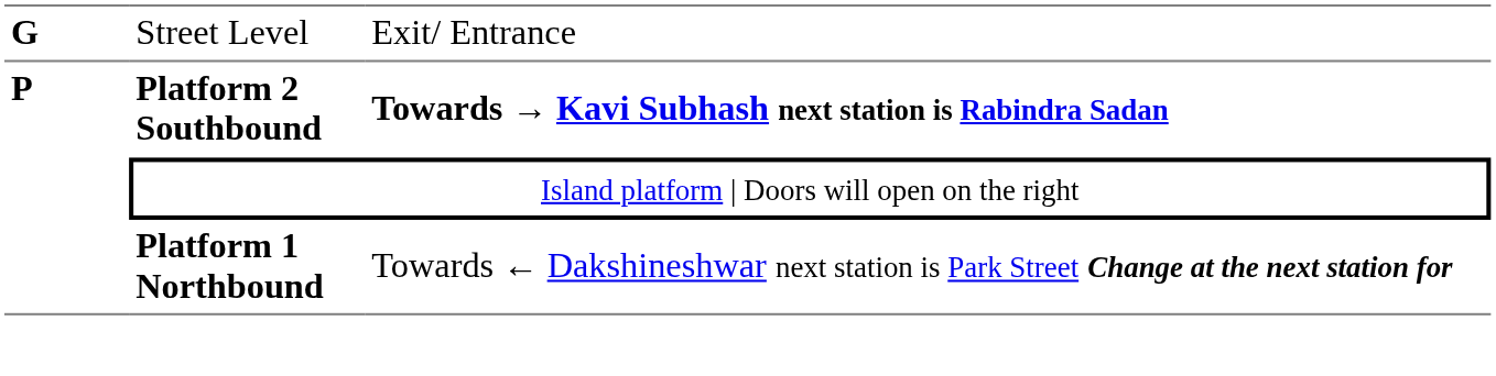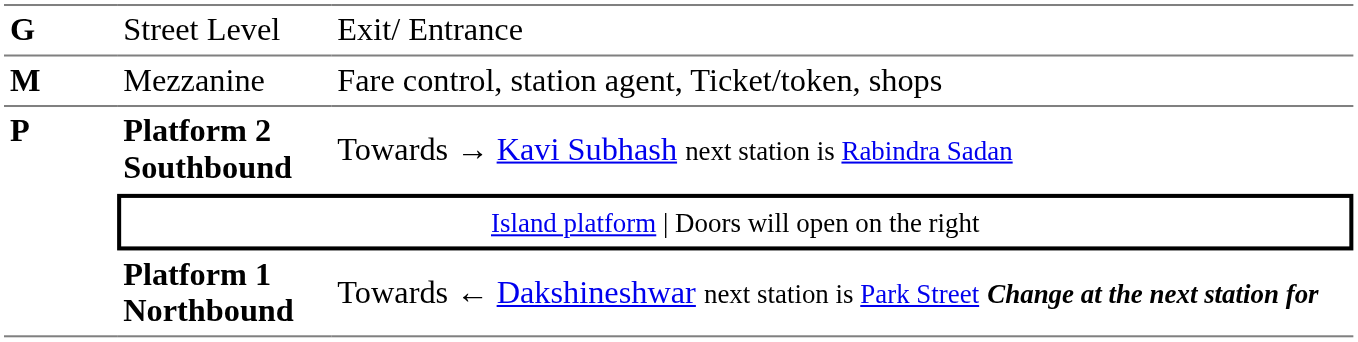 <table table border=0 cellspacing=0 cellpadding=3>
 <tr>
 <td style="border-top:solid 1px gray;border-bottom:solid 1px gray;" width=50 valign=top><strong>G</strong></td>
 <td style="border-top:solid 1px gray;border-bottom:solid 1px gray;" width=100 valign=top>Street Level</td>
 <td style="border-top:solid 1px gray;border-bottom:solid 1px gray;" width=390 valign=top>Exit/ Entrance</td>
 </tr>
 <tr>
+<td style="border-bottom:solid 1px gray;"><strong>M</strong></td>
+<td style="border-bottom:solid 1px gray;">Mezzanine</td>
+<td style="border-bottom:solid 1px gray;">Fare control, station agent, Ticket/token, shops</td>
+</tr>
+<tr>
 <td style="border-bottom:solid 1px gray;" width=50 rowspan=3 valign=top><strong>P</strong></td>
 <td style="border-bottom:solid 1px white;" width=100><span><strong>Platform 2</strong><br><strong>Southbound</strong></span></td>
-<td style="border-bottom:solid 1px white;" width=500><strong>Towards → <a href='#'>Kavi Subhash</a> <small>next station is <a href='#'>Rabindra Sadan</a></small></strong></td>
+<td style="border-bottom:solid 1px white;" width=500>Towards → <a href='#'>Kavi Subhash</a> <small>next station is <a href='#'>Rabindra Sadan</a></small></td>
 </tr>
 <tr>
 <td style="border-top:solid 2px black;border-right:solid 2px black;border-left:solid 2px black;border-bottom:solid 2px black;text-align:center;" colspan=2><small><a href='#'>Island platform</a> | Doors will open on the right </small></td>
 </tr>
 <tr>
 <td style="border-bottom:solid 1px gray;" width=100><span><strong>Platform 1</strong><br><strong>Northbound</strong></span></td>
 <td style="border-bottom:solid 1px gray;" width="500">Towards ← <a href='#'>Dakshineshwar</a> <small>next station is <a href='#'>Park Street</a></small> <small><strong><em>Change at the next station for <strong><em></small></td>
 </tr>
 </table>
